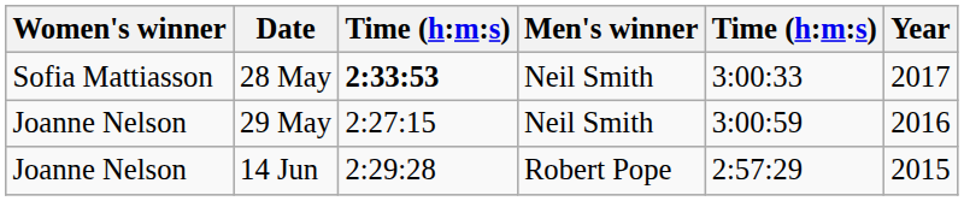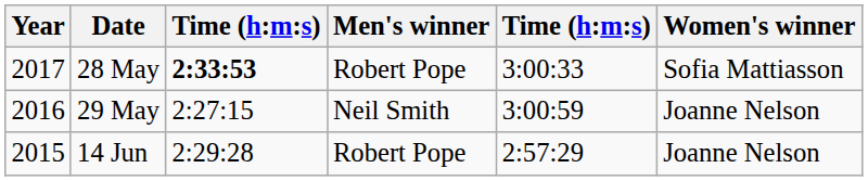 <table class="wikitable sortable">
 <tr>
-<th>Women's winner</th>
+<th class="unsortable">Year</th>
 <th class="unsortable">Date</th>
 <th>Time (<a href='#'>h</a>:<a href='#'>m</a>:<a href='#'>s</a>)</th>
 <th>Men's winner</th>
 <th>Time (<a href='#'>h</a>:<a href='#'>m</a>:<a href='#'>s</a>)</th>
-<th class="unsortable">Year</th>
+<th>Women's winner</th>
 </tr>
 <tr>
-<td>Sofia Mattiasson</td>
+<td>2017</td>
 <td>28 May</td>
 <td><strong>2:33:53</strong></td>
-<td>Neil Smith</td>
+<td>Robert Pope</td>
 <td>3:00:33</td>
-<td>2017</td>
+<td>Sofia Mattiasson</td>
 </tr>
 <tr>
-<td>Joanne Nelson</td>
+<td>2016</td>
 <td>29 May</td>
 <td>2:27:15</td>
 <td>Neil Smith</td>
 <td>3:00:59</td>
-<td>2016</td>
+<td>Joanne Nelson</td>
 </tr>
 <tr>
-<td>Joanne Nelson</td>
+<td>2015</td>
 <td>14 Jun</td>
 <td>2:29:28</td>
 <td>Robert Pope</td>
 <td>2:57:29</td>
-<td>2015</td>
+<td>Joanne Nelson</td>
 </tr>
 </table>
